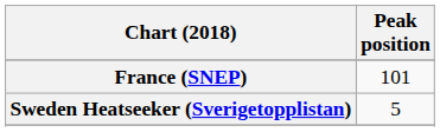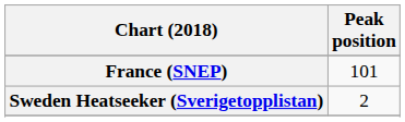 <table class="wikitable sortable plainrowheaders" style="text-align:center">
 <tr>
 <th scope="col">Chart (2018)</th>
 <th scope="col">Peak<br>position</th>
 </tr>
 <tr>
 </tr>
 <tr>
 <th scope="row">France (<a href='#'>SNEP</a>)</th>
 <td>101</td>
 </tr>
 <tr>
 <th scope="row">Sweden Heatseeker (<a href='#'>Sverigetopplistan</a>)</th>
-<td>5</td>
+<td>2</td>
 </tr>
 <tr>
 </tr>
 <tr>
 </tr>
 </table>
